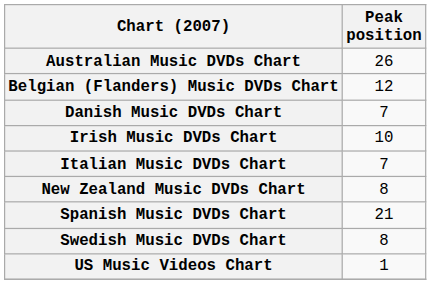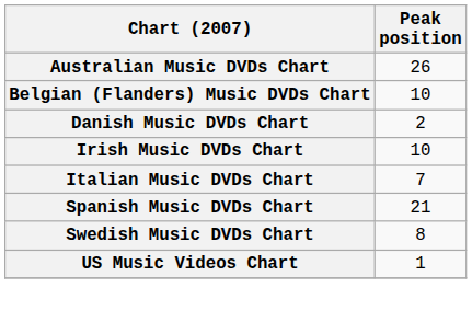 <table class="wikitable plainrowheaders sortable" style="text-align:center;" border="1">
 <tr>
 <th scope="col">Chart (2007)</th>
 <th scope="col">Peak<br>position</th>
 </tr>
 <tr>
 <th scope="row">Australian Music DVDs Chart</th>
 <td>26</td>
 </tr>
 <tr>
 <th scope="row">Belgian (Flanders) Music DVDs Chart</th>
-<td>12</td>
+<td>10</td>
 </tr>
 <tr>
 <th scope="row">Danish Music DVDs Chart</th>
-<td>7</td>
+<td>2</td>
 </tr>
 <tr>
 <th scope="row">Irish Music DVDs Chart</th>
 <td>10</td>
 </tr>
 <tr>
 <th scope="row">Italian Music DVDs Chart</th>
 <td>7</td>
-</tr>
-<tr>
-<th scope="row">New Zealand Music DVDs Chart</th>
-<td>8</td>
 </tr>
 <tr>
 <th scope="row">Spanish Music DVDs Chart</th>
 <td>21</td>
 </tr>
 <tr>
 <th scope="row">Swedish Music DVDs Chart</th>
 <td>8</td>
 </tr>
 <tr>
 <th scope="row">US Music Videos Chart</th>
 <td>1</td>
 </tr>
 <tr>
 </tr>
 </table>
